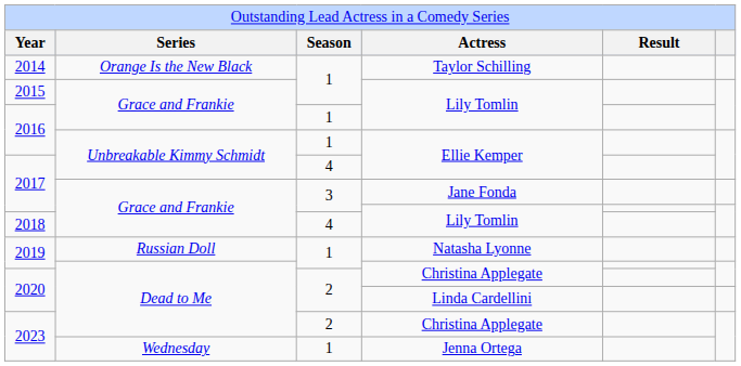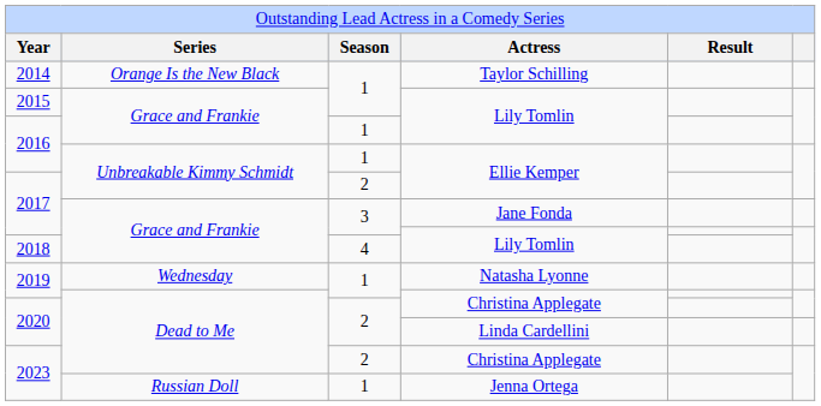 <table class="wikitable plainrowheaders" style="text-align: center; font-size: 90%" width=55%>
 <tr ---- bgcolor="#bfd7ff">
 <td colspan=6 align=center><a href='#'>Outstanding Lead Actress in a Comedy Series</a></td>
 </tr>
 <tr ---- bgcolor="#bfd7ff">
 <th scope="col" style="width:1%;">Year</th>
 <th scope="col" style="width:12%;">Series</th>
 <th scope="col" style="width:1%;">Season</th>
 <th scope="col" style="width:12%;">Actress</th>
 <th scope="col" style="width:5%;">Result</th>
 <th scope="col" style="width:1%;"></th>
 </tr>
 <tr>
 <td><a href='#'>2014</a></td>
 <td><em><a href='#'>Orange Is the New Black</a></em></td>
 <td rowspan="2">1</td>
 <td><a href='#'>Taylor Schilling</a></td>
 <td></td>
 <td></td>
 </tr>
 <tr>
 <td><a href='#'>2015</a></td>
 <td rowspan="2"><em><a href='#'>Grace and Frankie</a></em></td>
 <td rowspan="2"><a href='#'>Lily Tomlin</a></td>
 <td></td>
 <td rowspan="2"></td>
 </tr>
 <tr>
 <td rowspan="2"><a href='#'>2016</a></td>
 <td>1</td>
 <td></td>
 </tr>
 <tr>
 <td rowspan="2"><em><a href='#'>Unbreakable Kimmy Schmidt</a></em></td>
 <td>1</td>
 <td rowspan="2"><a href='#'>Ellie Kemper</a></td>
 <td></td>
 <td rowspan="2"></td>
 </tr>
 <tr>
 <td rowspan="3"><a href='#'>2017</a></td>
-<td>4</td>
+<td>2</td>
 <td></td>
 </tr>
 <tr>
 <td rowspan="3"><em><a href='#'>Grace and Frankie</a></em></td>
 <td rowspan="2">3</td>
 <td><a href='#'>Jane Fonda</a></td>
 <td></td>
 <td></td>
 </tr>
 <tr>
 <td rowspan="2"><a href='#'>Lily Tomlin</a></td>
 <td></td>
 <td rowspan="2"></td>
 </tr>
 <tr>
 <td><a href='#'>2018</a></td>
 <td>4</td>
 <td></td>
 </tr>
 <tr>
 <td rowspan="2"><a href='#'>2019</a></td>
-<td><em><a href='#'>Russian Doll</a></em></td>
+<td><em><a href='#'>Wednesday</a></em></td>
 <td rowspan="2">1</td>
 <td><a href='#'>Natasha Lyonne</a></td>
 <td></td>
 <td></td>
 </tr>
 <tr>
 <td rowspan="4"><em><a href='#'>Dead to Me</a></em></td>
 <td rowspan="2"><a href='#'>Christina Applegate</a></td>
 <td></td>
 <td rowspan="2"></td>
 </tr>
 <tr>
 <td rowspan="2"><a href='#'>2020</a></td>
 <td rowspan="2">2</td>
 <td></td>
 </tr>
 <tr>
 <td><a href='#'>Linda Cardellini</a></td>
 <td></td>
 <td></td>
 </tr>
 <tr>
 <td rowspan="2"><a href='#'>2023</a></td>
 <td>2</td>
 <td><a href='#'>Christina Applegate</a></td>
 <td></td>
 <td rowspan="2"></td>
 </tr>
 <tr>
-<td><em><a href='#'>Wednesday</a></em></td>
+<td><em><a href='#'>Russian Doll</a></em></td>
 <td>1</td>
 <td><a href='#'>Jenna Ortega</a></td>
 <td></td>
 </tr>
 </table>
